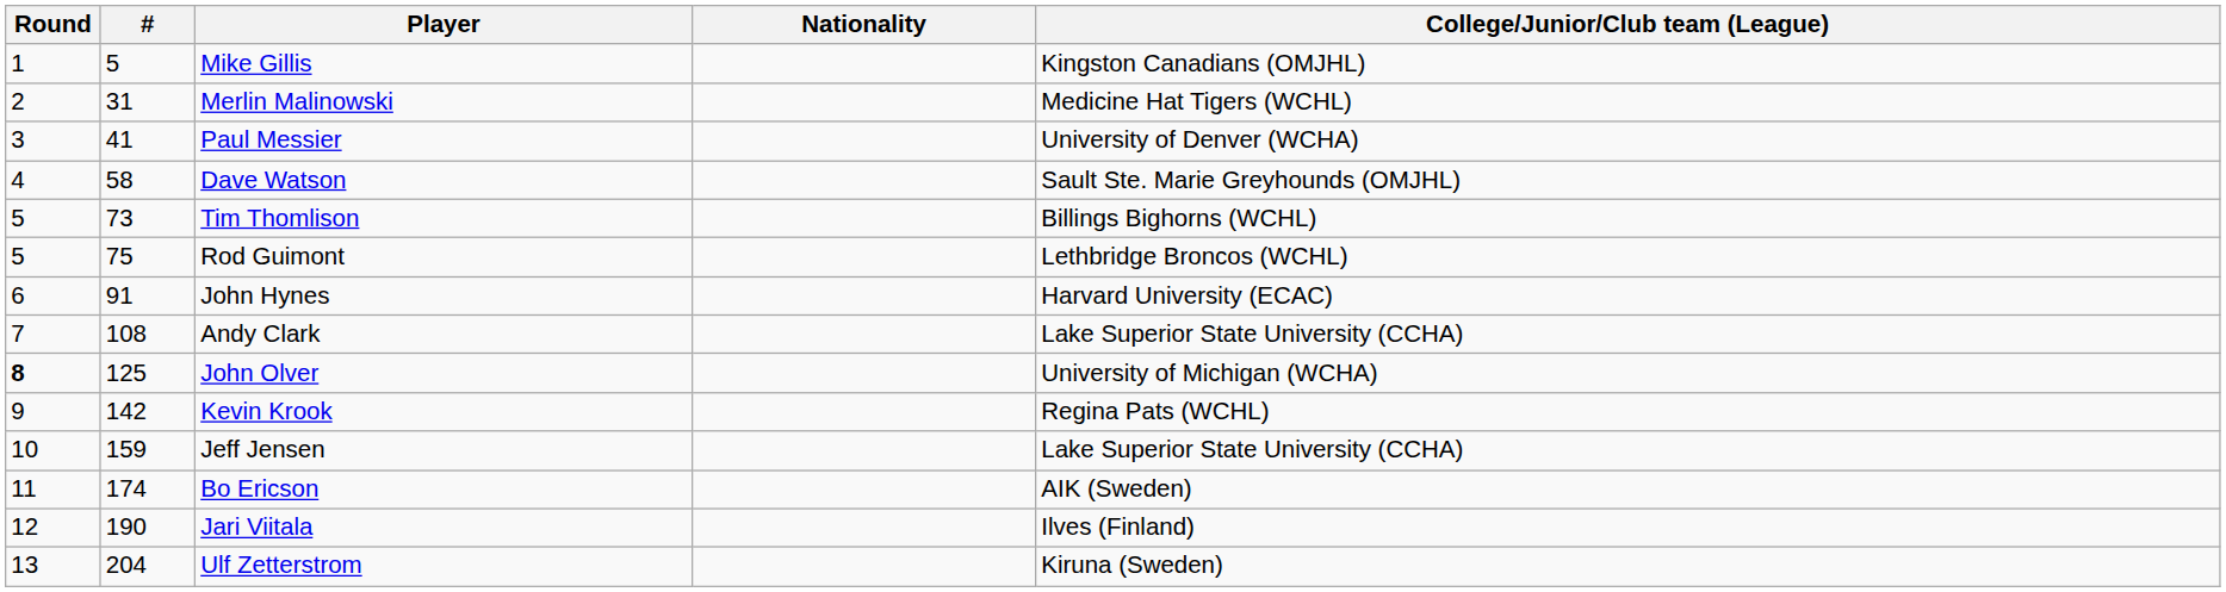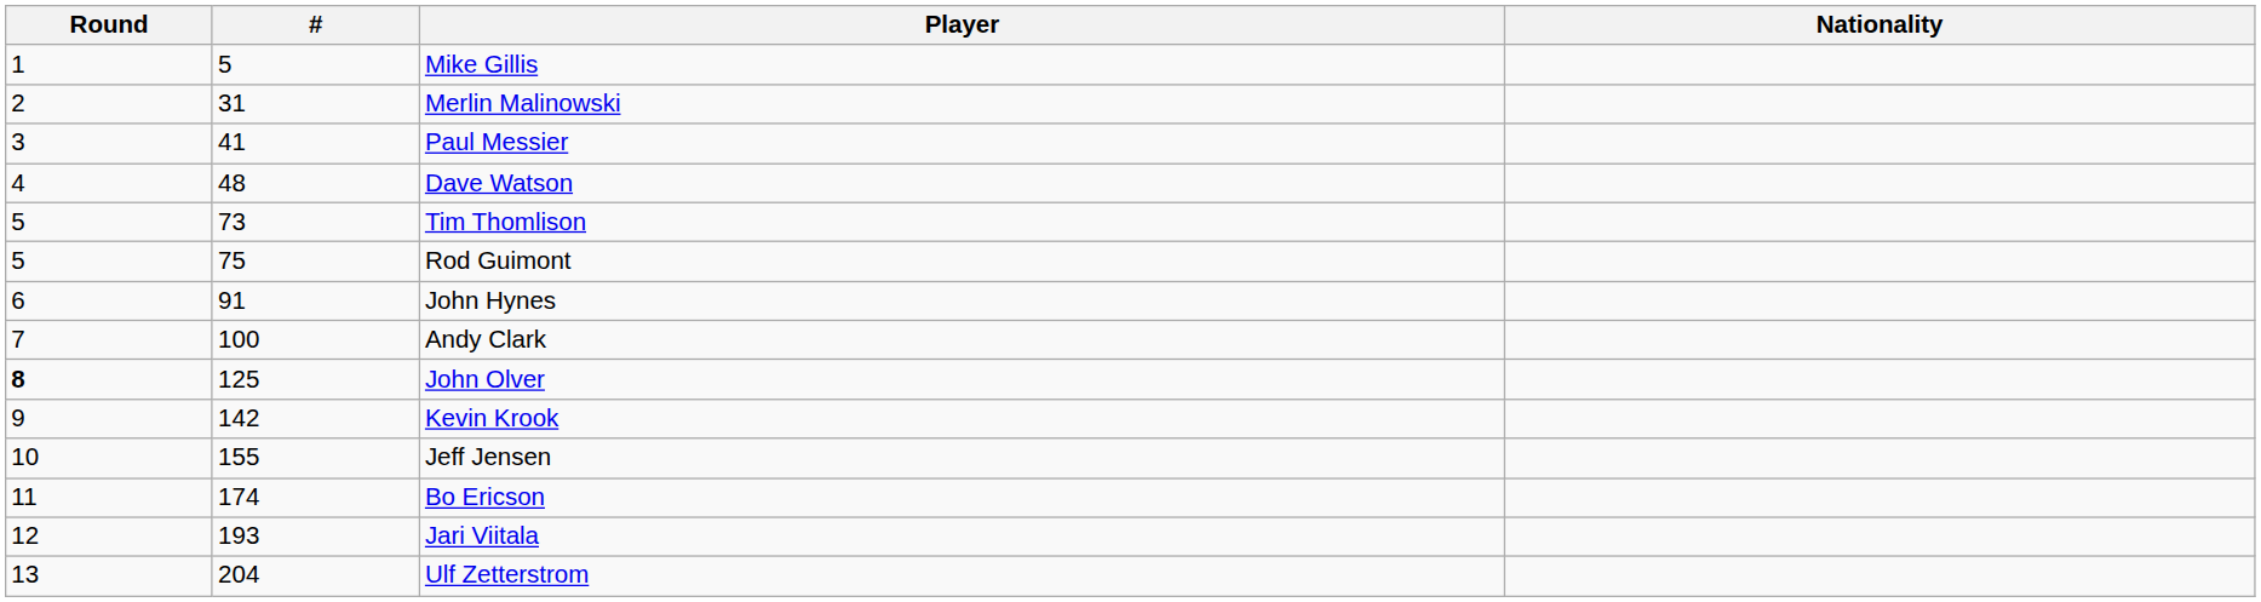 <table class="wikitable">
 <tr align="center">
 <th bgcolor="#DDDDFF" width="4.0%">Round</th>
 <th bgcolor="#DDDDFF" width="4.0%">#</th>
 <th bgcolor="#DDDDFF" width="21.0%">Player</th>
 <th bgcolor="#DDDDFF" width="14.5%">Nationality</th>
-<th bgcolor="#DDDDFF" width="50.0%">College/Junior/Club team (League)</th>
 </tr>
 <tr>
 <td>1</td>
 <td>5</td>
 <td><a href='#'>Mike Gillis</a></td>
 <td></td>
-<td>Kingston Canadians (OMJHL)</td>
 </tr>
 <tr>
 <td>2</td>
 <td>31</td>
 <td><a href='#'>Merlin Malinowski</a></td>
 <td></td>
-<td>Medicine Hat Tigers (WCHL)</td>
 </tr>
 <tr>
 <td>3</td>
 <td>41</td>
 <td><a href='#'>Paul Messier</a></td>
 <td></td>
-<td>University of Denver (WCHA)</td>
 </tr>
 <tr>
 <td>4</td>
-<td>58</td>
+<td>48</td>
 <td><a href='#'>Dave Watson</a></td>
 <td></td>
-<td>Sault Ste. Marie Greyhounds (OMJHL)</td>
 </tr>
 <tr>
 <td>5</td>
 <td>73</td>
 <td><a href='#'>Tim Thomlison</a></td>
 <td></td>
-<td>Billings Bighorns (WCHL)</td>
 </tr>
 <tr>
 <td>5</td>
 <td>75</td>
 <td>Rod Guimont</td>
 <td></td>
-<td>Lethbridge Broncos (WCHL)</td>
 </tr>
 <tr>
 <td>6</td>
 <td>91</td>
 <td>John Hynes</td>
 <td></td>
-<td>Harvard University (ECAC)</td>
 </tr>
 <tr>
 <td>7</td>
-<td>108</td>
+<td>100</td>
 <td>Andy Clark</td>
 <td></td>
-<td>Lake Superior State University (CCHA)</td>
 </tr>
 <tr>
 <td><strong>8</strong></td>
 <td>125</td>
 <td><a href='#'>John Olver</a></td>
 <td></td>
-<td>University of Michigan (WCHA)</td>
 </tr>
 <tr>
 <td>9</td>
 <td>142</td>
 <td><a href='#'>Kevin Krook</a></td>
 <td></td>
-<td>Regina Pats (WCHL)</td>
 </tr>
 <tr>
 <td>10</td>
-<td>159</td>
+<td>155</td>
 <td>Jeff Jensen</td>
 <td></td>
-<td>Lake Superior State University (CCHA)</td>
 </tr>
 <tr>
 <td>11</td>
 <td>174</td>
 <td><a href='#'>Bo Ericson</a></td>
 <td></td>
-<td>AIK (Sweden)</td>
 </tr>
 <tr>
 <td>12</td>
-<td>190</td>
+<td>193</td>
 <td><a href='#'>Jari Viitala</a></td>
 <td></td>
-<td>Ilves (Finland)</td>
 </tr>
 <tr>
 <td>13</td>
 <td>204</td>
 <td><a href='#'>Ulf Zetterstrom</a></td>
 <td></td>
-<td>Kiruna (Sweden)</td>
 </tr>
 </table>
